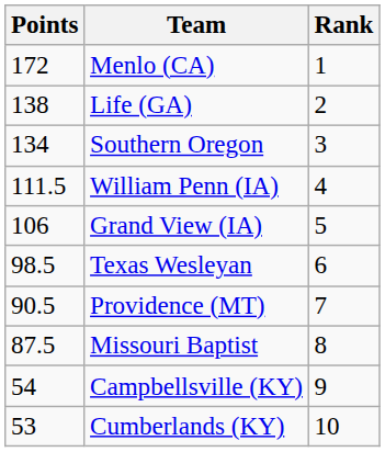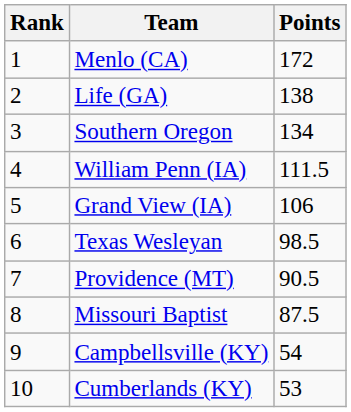 <table class="wikitable">
 <tr>
+<th>Rank</th>
+<th>Team</th>
 <th>Points</th>
-<th>Team</th>
-<th>Rank</th>
 </tr>
 <tr>
+<td>1</td>
+<td><a href='#'>Menlo (CA)</a></td>
 <td>172</td>
-<td><a href='#'>Menlo (CA)</a></td>
-<td>1</td>
 </tr>
 <tr>
+<td>2</td>
+<td><a href='#'>Life (GA)</a></td>
 <td>138</td>
-<td><a href='#'>Life (GA)</a></td>
-<td>2</td>
 </tr>
 <tr>
+<td>3</td>
+<td><a href='#'>Southern Oregon</a></td>
 <td>134</td>
-<td><a href='#'>Southern Oregon</a></td>
-<td>3</td>
 </tr>
 <tr>
+<td>4</td>
+<td><a href='#'>William Penn (IA)</a></td>
 <td>111.5</td>
-<td><a href='#'>William Penn (IA)</a></td>
-<td>4</td>
 </tr>
 <tr>
+<td>5</td>
+<td><a href='#'>Grand View (IA)</a></td>
 <td>106</td>
-<td><a href='#'>Grand View (IA)</a></td>
-<td>5</td>
 </tr>
 <tr>
+<td>6</td>
+<td><a href='#'>Texas Wesleyan</a></td>
 <td>98.5</td>
-<td><a href='#'>Texas Wesleyan</a></td>
-<td>6</td>
 </tr>
 <tr>
+<td>7</td>
+<td><a href='#'>Providence (MT)</a></td>
 <td>90.5</td>
-<td><a href='#'>Providence (MT)</a></td>
-<td>7</td>
 </tr>
 <tr>
+<td>8</td>
+<td><a href='#'>Missouri Baptist</a></td>
 <td>87.5</td>
-<td><a href='#'>Missouri Baptist</a></td>
-<td>8</td>
 </tr>
 <tr>
+<td>9</td>
+<td><a href='#'>Campbellsville (KY)</a></td>
 <td>54</td>
-<td><a href='#'>Campbellsville (KY)</a></td>
-<td>9</td>
 </tr>
 <tr>
+<td>10</td>
+<td><a href='#'>Cumberlands (KY)</a></td>
 <td>53</td>
-<td><a href='#'>Cumberlands (KY)</a></td>
-<td>10</td>
 </tr>
 </table>
